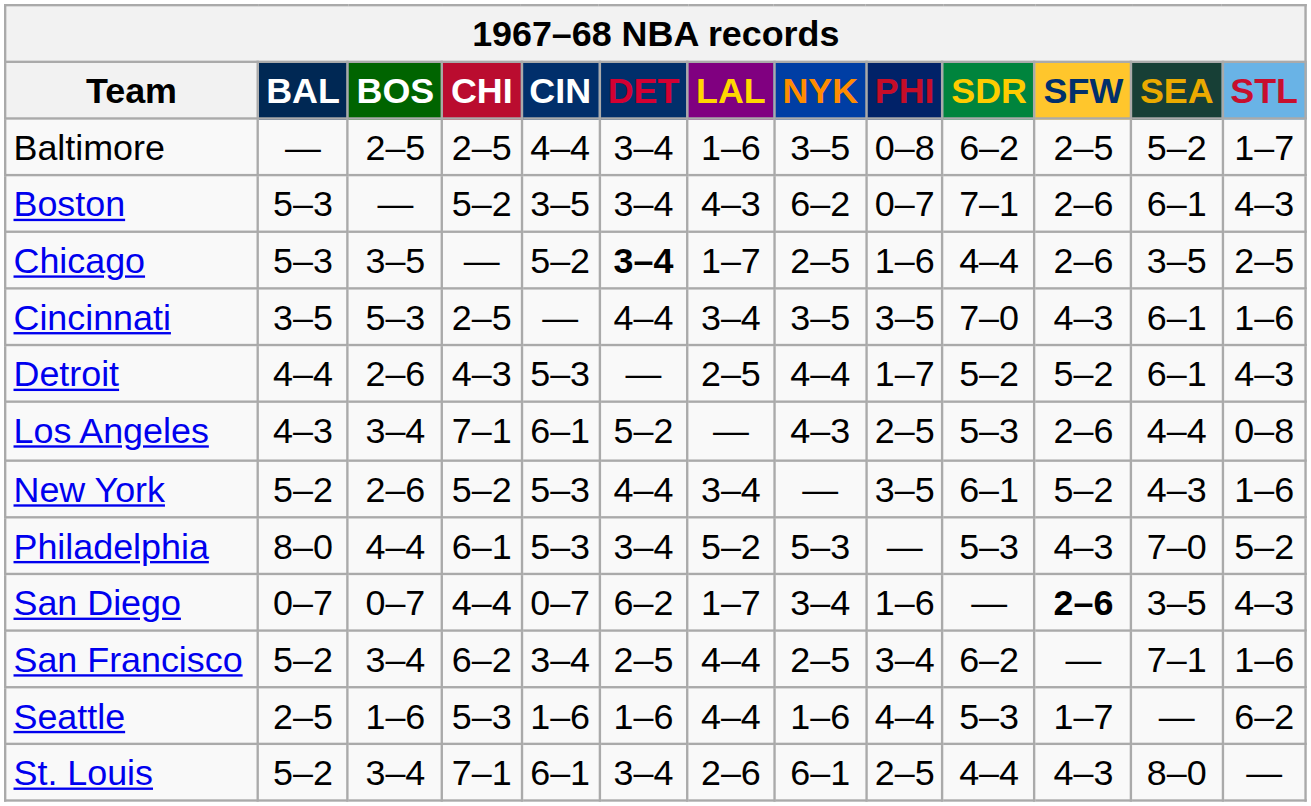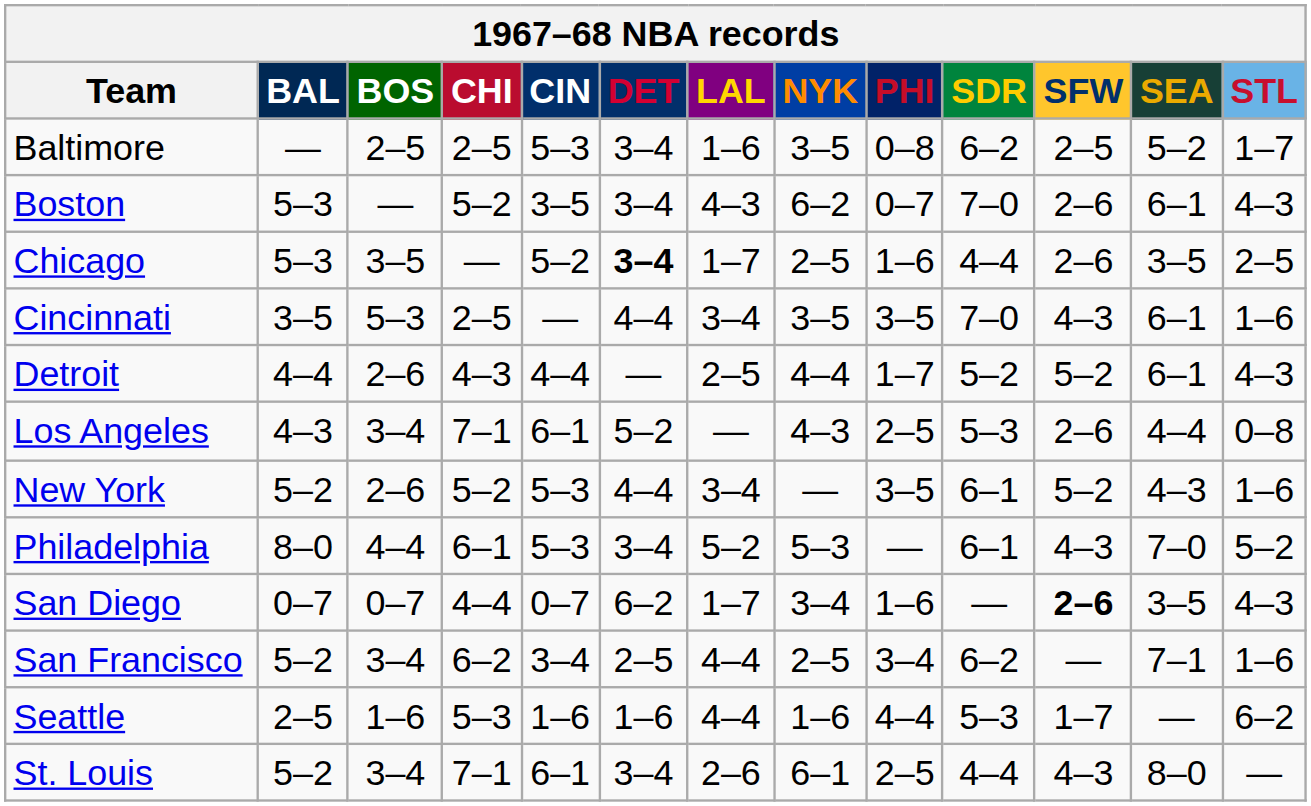 <table class="wikitable" style="font-size:95%; text-align:center;">
 <tr>
 <th colspan=13>1967–68 NBA records</th>
 </tr>
 <tr>
 <th width=100>Team</th>
 <th style="background:#002854;color:#FFFFFF;width=35">BAL</th>
 <th style="background:#006400;color:#FFFFFF;width=35">BOS</th>
 <th style="background:#BA0C2F;color:#FFFFFF;width=35">CHI</th>
 <th style="background:#012F6B;color:#FFFFFF;width=35">CIN</th>
 <th style="background:#012F6B;color:#D40032;width=35">DET</th>
 <th style="background:#800080;color:#FFD700;width=35">LAL</th>
 <th style="background:#003EA4;color:#FF8C00;width=35">NYK</th>
 <th style="background:#012268;color:#C60D28;width=35">PHI</th>
 <th style="background:#00843D;color:#FFCC00;width=35">SDR</th>
 <th style="background:#FFC62C;color:#012F6B;width=35">SFW</th>
 <th style="background:#173F36;color:#EBAA00;width=35">SEA</th>
 <th style="background:#69B3E6;color:#C70F2E;width=35">STL</th>
 </tr>
 <tr>
 <td style="text-align:left;">Baltimore</td>
 <td>—</td>
 <td>2–5</td>
 <td>2–5</td>
-<td>4–4</td>
+<td>5–3</td>
 <td>3–4</td>
 <td>1–6</td>
 <td>3–5</td>
 <td>0–8</td>
 <td>6–2</td>
 <td>2–5</td>
 <td>5–2</td>
 <td>1–7</td>
 </tr>
 <tr>
 <td style="text-align:left;"><a href='#'>Boston</a></td>
 <td>5–3</td>
 <td>—</td>
 <td>5–2</td>
 <td>3–5</td>
 <td>3–4</td>
 <td>4–3</td>
 <td>6–2</td>
 <td>0–7</td>
-<td>7–1</td>
+<td>7–0</td>
 <td>2–6</td>
 <td>6–1</td>
 <td>4–3</td>
 </tr>
 <tr>
 <td style="text-align:left;"><a href='#'>Chicago</a></td>
 <td>5–3</td>
 <td>3–5</td>
 <td>—</td>
 <td>5–2</td>
 <td><strong>3–4</strong></td>
 <td>1–7</td>
 <td>2–5</td>
 <td>1–6</td>
 <td>4–4</td>
 <td>2–6</td>
 <td>3–5</td>
 <td>2–5</td>
 </tr>
 <tr>
 <td style="text-align:left;"><a href='#'>Cincinnati</a></td>
 <td>3–5</td>
 <td>5–3</td>
 <td>2–5</td>
 <td>—</td>
 <td>4–4</td>
 <td>3–4</td>
 <td>3–5</td>
 <td>3–5</td>
 <td>7–0</td>
 <td>4–3</td>
 <td>6–1</td>
 <td>1–6</td>
 </tr>
 <tr>
 <td style="text-align:left;"><a href='#'>Detroit</a></td>
 <td>4–4</td>
 <td>2–6</td>
 <td>4–3</td>
-<td>5–3</td>
+<td>4–4</td>
 <td>—</td>
 <td>2–5</td>
 <td>4–4</td>
 <td>1–7</td>
 <td>5–2</td>
 <td>5–2</td>
 <td>6–1</td>
 <td>4–3</td>
 </tr>
 <tr>
 <td style="text-align:left;"><a href='#'>Los Angeles</a></td>
 <td>4–3</td>
 <td>3–4</td>
 <td>7–1</td>
 <td>6–1</td>
 <td>5–2</td>
 <td>—</td>
 <td>4–3</td>
 <td>2–5</td>
 <td>5–3</td>
 <td>2–6</td>
 <td>4–4</td>
 <td>0–8</td>
 </tr>
 <tr>
 <td style="text-align:left;"><a href='#'>New York</a></td>
 <td>5–2</td>
 <td>2–6</td>
 <td>5–2</td>
 <td>5–3</td>
 <td>4–4</td>
 <td>3–4</td>
 <td>—</td>
 <td>3–5</td>
 <td>6–1</td>
 <td>5–2</td>
 <td>4–3</td>
 <td>1–6</td>
 </tr>
 <tr>
 <td style="text-align:left;"><a href='#'>Philadelphia</a></td>
 <td>8–0</td>
 <td>4–4</td>
 <td>6–1</td>
 <td>5–3</td>
 <td>3–4</td>
 <td>5–2</td>
 <td>5–3</td>
 <td>—</td>
-<td>5–3</td>
+<td>6–1</td>
 <td>4–3</td>
 <td>7–0</td>
 <td>5–2</td>
 </tr>
 <tr>
 <td style="text-align:left;"><a href='#'>San Diego</a></td>
 <td>0–7</td>
 <td>0–7</td>
 <td>4–4</td>
 <td>0–7</td>
 <td>6–2</td>
 <td>1–7</td>
 <td>3–4</td>
 <td>1–6</td>
 <td>—</td>
 <td><strong>2–6</strong></td>
 <td>3–5</td>
 <td>4–3</td>
 </tr>
 <tr>
 <td style="text-align:left;"><a href='#'>San Francisco</a></td>
 <td>5–2</td>
 <td>3–4</td>
 <td>6–2</td>
 <td>3–4</td>
 <td>2–5</td>
 <td>4–4</td>
 <td>2–5</td>
 <td>3–4</td>
 <td>6–2</td>
 <td>—</td>
 <td>7–1</td>
 <td>1–6</td>
 </tr>
 <tr>
 <td style="text-align:left;"><a href='#'>Seattle</a></td>
 <td>2–5</td>
 <td>1–6</td>
 <td>5–3</td>
 <td>1–6</td>
 <td>1–6</td>
 <td>4–4</td>
 <td>1–6</td>
 <td>4–4</td>
 <td>5–3</td>
 <td>1–7</td>
 <td>—</td>
 <td>6–2</td>
 </tr>
 <tr>
 <td style="text-align:left;"><a href='#'>St. Louis</a></td>
 <td>5–2</td>
 <td>3–4</td>
 <td>7–1</td>
 <td>6–1</td>
 <td>3–4</td>
 <td>2–6</td>
 <td>6–1</td>
 <td>2–5</td>
 <td>4–4</td>
 <td>4–3</td>
 <td>8–0</td>
 <td>—</td>
 </tr>
 </table>
